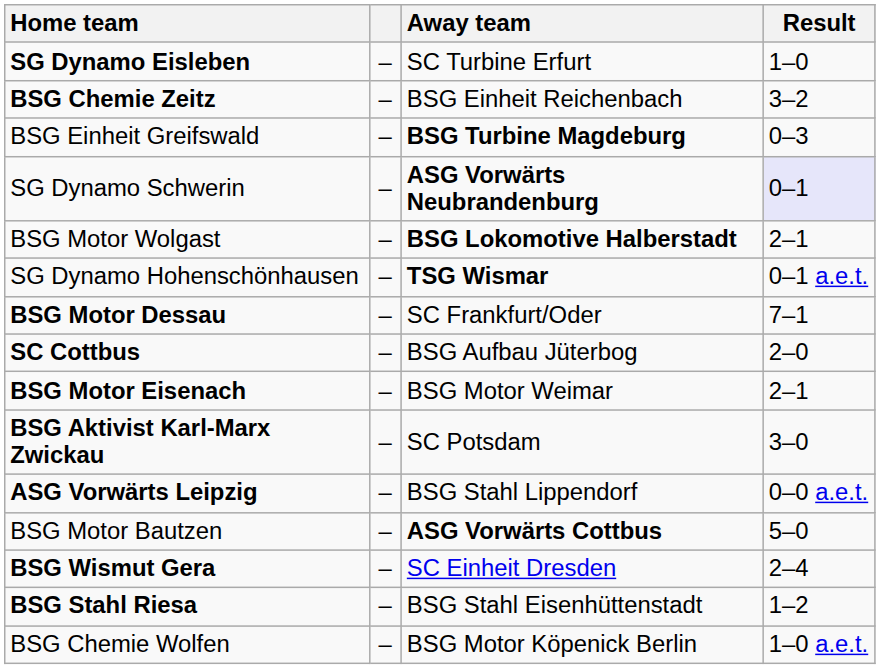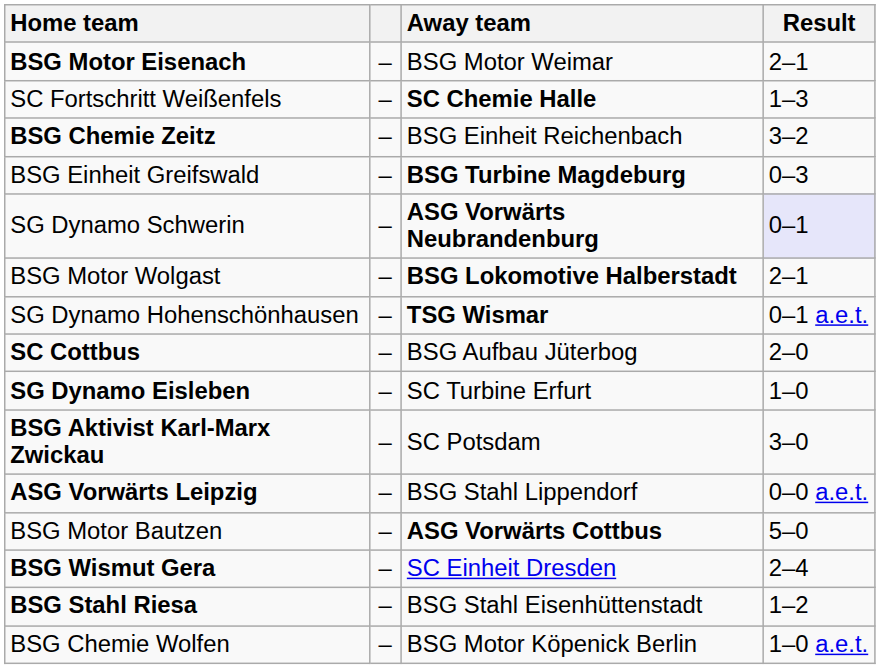 <table class="wikitable" style="width:585px;">
 <tr>
 <th style="width:250px; text-align:left;">Home team</th>
 <th style="width:15px;"></th>
 <th style="width:250px; text-align:left;">Away team</th>
 <th style="width:70px;" align="center;">Result</th>
 </tr>
 <tr>
-<td><strong>SG Dynamo Eisleben</strong></td>
+<td><strong>BSG Motor Eisenach</strong></td>
 <td style="text-align:center;">–</td>
-<td>SC Turbine Erfurt</td>
-<td>1–0</td>
+<td>BSG Motor Weimar</td>
+<td>2–1</td>
+</tr>
+<tr>
+<td>SC Fortschritt Weißenfels</td>
+<td style="text-align:center;">–</td>
+<td><strong>SC Chemie Halle</strong></td>
+<td>1–3</td>
 </tr>
 <tr>
 <td><strong>BSG Chemie Zeitz</strong></td>
 <td style="text-align:center;">–</td>
 <td>BSG Einheit Reichenbach</td>
 <td>3–2</td>
 </tr>
 <tr>
 <td>BSG Einheit Greifswald</td>
 <td style="text-align:center;">–</td>
 <td><strong>BSG Turbine Magdeburg</strong></td>
 <td>0–3</td>
 </tr>
 <tr>
 <td>SG Dynamo Schwerin</td>
 <td style="text-align:center;">–</td>
 <td><strong>ASG Vorwärts Neubrandenburg</strong></td>
 <td style="background: lavender;">0–1</td>
 </tr>
 <tr>
 <td>BSG Motor Wolgast</td>
 <td style="text-align:center;">–</td>
 <td><strong>BSG Lokomotive Halberstadt</strong></td>
 <td>2–1</td>
 </tr>
 <tr>
 <td>SG Dynamo Hohenschönhausen</td>
 <td style="text-align:center;">–</td>
 <td><strong>TSG Wismar</strong></td>
 <td>0–1 <a href='#'>a.e.t.</a></td>
 </tr>
 <tr>
-<td><strong>BSG Motor Dessau</strong></td>
-<td style="text-align:center;">–</td>
-<td>SC Frankfurt/Oder</td>
-<td>7–1</td>
-</tr>
-<tr>
 <td><strong>SC Cottbus</strong></td>
 <td style="text-align:center;">–</td>
 <td>BSG Aufbau Jüterbog</td>
 <td>2–0</td>
 </tr>
 <tr>
-<td><strong>BSG Motor Eisenach</strong></td>
+<td><strong>SG Dynamo Eisleben</strong></td>
 <td style="text-align:center;">–</td>
-<td>BSG Motor Weimar</td>
-<td>2–1</td>
+<td>SC Turbine Erfurt</td>
+<td>1–0</td>
 </tr>
 <tr>
 <td><strong>BSG Aktivist Karl-Marx Zwickau</strong></td>
 <td style="text-align:center;">–</td>
 <td>SC Potsdam</td>
 <td>3–0</td>
 </tr>
 <tr>
 <td><strong>ASG Vorwärts Leipzig</strong></td>
 <td style="text-align:center;">–</td>
 <td>BSG Stahl Lippendorf</td>
 <td>0–0 <a href='#'>a.e.t.</a></td>
 </tr>
 <tr>
 <td>BSG Motor Bautzen</td>
 <td style="text-align:center;">–</td>
 <td><strong>ASG Vorwärts Cottbus</strong></td>
 <td>5–0</td>
 </tr>
 <tr>
 <td><strong>BSG Wismut Gera</strong></td>
 <td style="text-align:center;">–</td>
 <td><a href='#'>SC Einheit Dresden</a></td>
 <td>2–4</td>
 </tr>
 <tr>
 <td><strong>BSG Stahl Riesa</strong></td>
 <td style="text-align:center;">–</td>
 <td>BSG Stahl Eisenhüttenstadt</td>
 <td>1–2</td>
 </tr>
 <tr>
 <td>BSG Chemie Wolfen</td>
 <td style="text-align:center;">–</td>
 <td>BSG Motor Köpenick Berlin</td>
 <td>1–0 <a href='#'>a.e.t.</a></td>
 </tr>
 </table>
